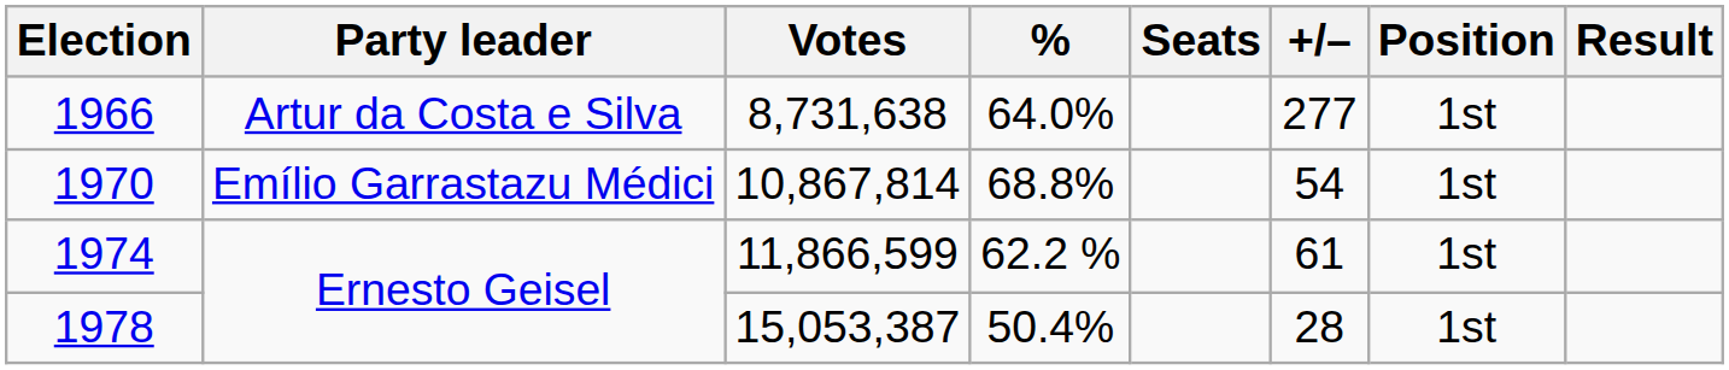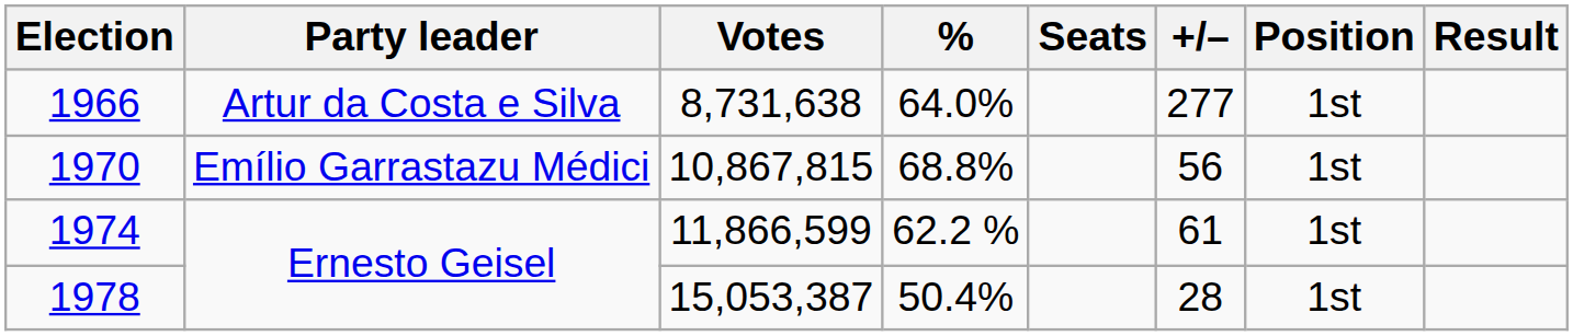 <table class=wikitable style=text-align:center>
 <tr>
 <th>Election</th>
 <th>Party leader</th>
 <th><strong>Votes</strong></th>
 <th><strong>%</strong></th>
 <th><strong>Seats</strong></th>
 <th>+/–</th>
 <th><strong>Position</strong></th>
 <th><strong>Result</strong></th>
 </tr>
 <tr>
 <td><a href='#'>1966</a></td>
 <td><a href='#'>Artur da Costa e Silva</a></td>
 <td>8,731,638</td>
 <td>64.0%</td>
 <td></td>
 <td> 277</td>
 <td> 1st</td>
 <td></td>
 </tr>
 <tr>
 <td><a href='#'>1970</a></td>
 <td><a href='#'>Emílio Garrastazu Médici</a></td>
-<td>10,867,814</td>
+<td>10,867,815</td>
 <td>68.8%</td>
 <td></td>
-<td> 54</td>
+<td> 56</td>
 <td> 1st</td>
 <td></td>
 </tr>
 <tr>
 <td><a href='#'>1974</a></td>
 <td rowspan="2"><a href='#'>Ernesto Geisel</a></td>
 <td>11,866,599</td>
 <td>62.2 %</td>
 <td></td>
 <td> 61</td>
 <td> 1st</td>
 <td></td>
 </tr>
 <tr>
 <td><a href='#'>1978</a></td>
 <td>15,053,387</td>
 <td>50.4%</td>
 <td></td>
 <td> 28</td>
 <td> 1st</td>
 <td></td>
 </tr>
 </table>
